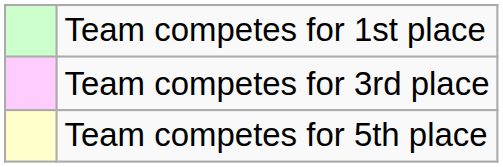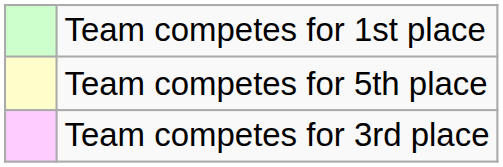 <table class="wikitable">
 <tr>
 <td style="background:#cfc">    </td>
 <td>Team competes for 1st place</td>
 </tr>
 <tr>
+<td style="background:#ffc">    </td>
+<td>Team competes for 5th place</td>
+</tr>
+<tr>
 <td style="background:#fcf;">    </td>
 <td>Team competes for 3rd place</td>
 </tr>
-<tr>
-<td style="background:#ffc">    </td>
-<td>Team competes for 5th place</td>
-</tr>
 </table>
